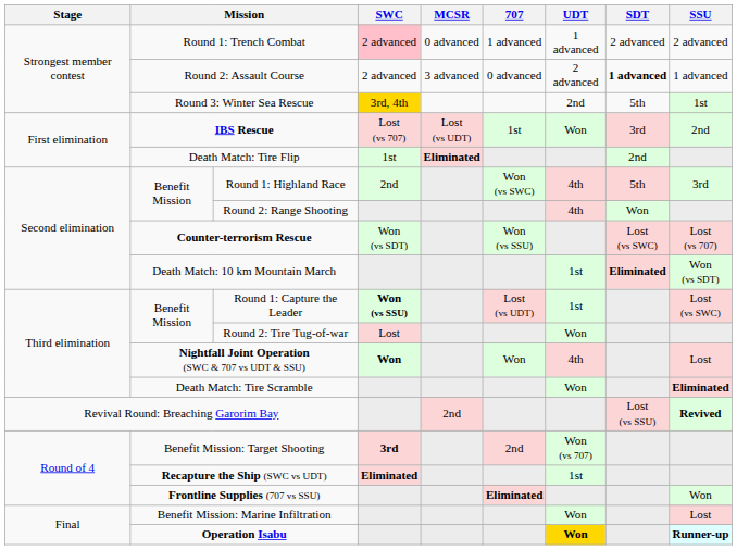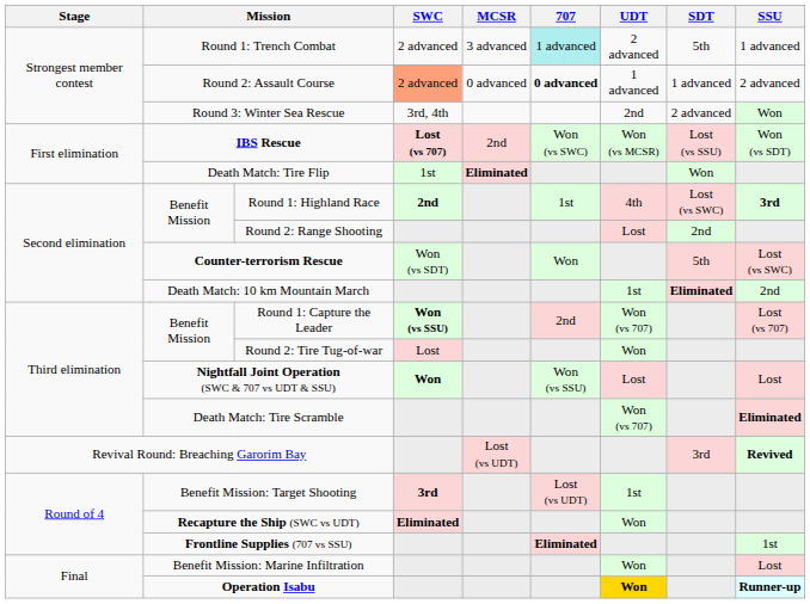 <table class="wikitable mw-collapsible mw-collapsed" style="font-size:90%; text-align:center;">
 <tr>
 <th style=max-width:4em>Stage</th>
 <th colspan="2">Mission</th>
 <th><a href='#'>SWC</a></th>
 <th><a href='#'>MCSR</a></th>
 <th><a href='#'>707</a></th>
 <th><a href='#'>UDT</a></th>
 <th><a href='#'>SDT</a></th>
 <th><a href='#'>SSU</a></th>
 </tr>
 <tr>
 <td rowspan="3" style="max-width:10em">Strongest member contest</td>
 <td colspan="2">Round 1: Trench Combat</td>
-<td style="background: pink;">2 advanced</td>
+<td>2 advanced</td>
+<td>3 advanced</td>
+<td style="background: paleturquoise;">1 advanced</td>
+<td>2 advanced</td>
+<td>5th</td>
+<td>1 advanced</td>
+</tr>
+<tr>
+<td colspan="2">Round 2: Assault Course</td>
+<td style="background: lightsalmon;">2 advanced</td>
 <td>0 advanced</td>
+<td><strong>0 advanced</strong></td>
 <td>1 advanced</td>
 <td>1 advanced</td>
 <td>2 advanced</td>
-<td>2 advanced</td>
-</tr>
-<tr>
-<td colspan="2">Round 2: Assault Course</td>
-<td>2 advanced</td>
-<td>3 advanced</td>
-<td>0 advanced</td>
-<td>2 advanced</td>
-<td><strong>1 advanced</strong></td>
-<td>1 advanced</td>
 </tr>
 <tr>
 <td colspan="2">Round 3: Winter Sea Rescue</td>
-<td style="background: gold;">3rd, 4th</td>
+<td>3rd, 4th</td>
 <td></td>
 <td></td>
 <td>2nd</td>
-<td>5th</td>
-<td bgcolor="#DFD">1st</td>
+<td>2 advanced</td>
+<td bgcolor="#DFD">Won</td>
 </tr>
 <tr>
 <td rowspan="2">First elimination</td>
 <td colspan="2"><strong><a href='#'>IBS</a> Rescue</strong></td>
-<td bgcolor="#FCD6D7">Lost<br><small>(vs 707)</small></td>
-<td bgcolor="#FCD6D7">Lost<br><small>(vs UDT)</small></td>
-<td bgcolor="#DFD">1st</td>
-<td bgcolor="#DFD">Won</td>
-<td bgcolor="#FCD6D7">3rd</td>
-<td bgcolor="#DFD">2nd</td>
+<td bgcolor="#FCD6D7"><strong>Lost<br><small>(vs 707)</small></strong></td>
+<td bgcolor="#FCD6D7">2nd</td>
+<td bgcolor="#DFD">Won<br><small>(vs SWC)</small></td>
+<td bgcolor="#DFD">Won<br><small>(vs MCSR)</small></td>
+<td bgcolor="#FCD6D7">Lost<br><small>(vs SSU)</small></td>
+<td bgcolor="#DFD">Won<br><small>(vs SDT)</small></td>
 </tr>
 <tr>
 <td colspan="2">Death Match: Tire Flip</td>
 <td bgcolor="#DFD">1st</td>
 <td bgcolor="#FCD6D7"><strong>Eliminated</strong></td>
 <td bgcolor="#ECECEC"></td>
 <td bgcolor="#ECECEC"></td>
-<td bgcolor="#DFD">2nd</td>
+<td bgcolor="#DFD">Won</td>
 <td bgcolor="#ECECEC"></td>
 </tr>
 <tr>
 <td rowspan="4">Second elimination</td>
 <td rowspan="2">Benefit Mission</td>
 <td>Round 1: Highland Race</td>
-<td bgcolor="#DFD">2nd</td>
+<td bgcolor="#DFD"><strong>2nd</strong></td>
 <td bgcolor="#ECECEC"></td>
-<td bgcolor="#DFD">Won<br><small>(vs SWC)</small></td>
+<td bgcolor="#DFD">1st</td>
 <td bgcolor="#FCD6D7">4th</td>
-<td bgcolor="#FCD6D7">5th</td>
-<td bgcolor="#DFD">3rd</td>
+<td bgcolor="#FCD6D7">Lost<br><small>(vs SWC)</small></td>
+<td bgcolor="#DFD"><strong>3rd</strong></td>
 </tr>
 <tr>
 <td>Round 2: Range Shooting</td>
 <td bgcolor="#ECECEC"></td>
 <td bgcolor="#ECECEC"></td>
 <td bgcolor="#ECECEC"></td>
-<td bgcolor="#FCD6D7">4th</td>
-<td bgcolor="#DFD">Won</td>
+<td bgcolor="#FCD6D7">Lost</td>
+<td bgcolor="#DFD">2nd</td>
 <td bgcolor="#ECECEC"></td>
 </tr>
 <tr>
 <td colspan="2"><strong>Counter-terrorism Rescue</strong></td>
 <td bgcolor="#DFD">Won<br><small>(vs SDT)</small></td>
 <td bgcolor="#ECECEC"></td>
-<td bgcolor="#DFD">Won<br><small>(vs SSU)</small></td>
+<td bgcolor="#DFD">Won</td>
 <td bgcolor="#ECECEC"></td>
+<td bgcolor="#FCD6D7">5th</td>
 <td bgcolor="#FCD6D7">Lost<br><small>(vs SWC)</small></td>
-<td bgcolor="#FCD6D7">Lost<br><small>(vs 707)</small></td>
 </tr>
 <tr>
 <td colspan="2">Death Match: 10 km Mountain March</td>
 <td bgcolor="#ECECEC"></td>
 <td bgcolor="#ECECEC"></td>
 <td bgcolor="#ECECEC"></td>
 <td bgcolor="#DFD">1st</td>
 <td bgcolor="#FCD6D7"><strong>Eliminated</strong></td>
-<td bgcolor="#DFD">Won<br><small>(vs SDT)</small></td>
+<td bgcolor="#DFD">2nd</td>
 </tr>
 <tr>
 <td rowspan="4">Third elimination</td>
 <td rowspan="2">Benefit Mission</td>
 <td>Round 1: Capture the Leader</td>
 <td bgcolor="#DFD"><strong>Won<br><small>(vs SSU)</small></strong></td>
 <td bgcolor="#ECECEC"></td>
-<td bgcolor="#FCD6D7">Lost<br><small>(vs UDT)</small></td>
-<td bgcolor="#DFD">1st</td>
+<td bgcolor="#FCD6D7">2nd</td>
+<td bgcolor="#DFD">Won<br><small>(vs 707)</small></td>
 <td bgcolor="#ECECEC"></td>
-<td bgcolor="#FCD6D7">Lost<br><small>(vs SWC)</small></td>
+<td bgcolor="#FCD6D7">Lost<br><small>(vs 707)</small></td>
 </tr>
 <tr>
 <td>Round 2: Tire Tug-of-war</td>
 <td bgcolor="#FCD6D7">Lost</td>
 <td bgcolor="#ECECEC"></td>
 <td bgcolor="#ECECEC"></td>
 <td bgcolor="#DFD">Won</td>
 <td bgcolor="#ECECEC"></td>
 <td bgcolor="#ECECEC"></td>
 </tr>
 <tr>
 <td colspan="2"><strong>Nightfall Joint Operation</strong><br><small>(SWC & 707 vs UDT & SSU)</small></td>
 <td bgcolor="#DFD"><strong>Won</strong></td>
 <td bgcolor="#ECECEC"></td>
-<td bgcolor="#DFD">Won</td>
-<td bgcolor="#FCD6D7">4th</td>
+<td bgcolor="#DFD">Won<br><small>(vs SSU)</small></td>
+<td bgcolor="#FCD6D7">Lost</td>
 <td bgcolor="#ECECEC"></td>
 <td bgcolor="#FCD6D7">Lost</td>
 </tr>
 <tr>
 <td colspan="2">Death Match: Tire Scramble</td>
 <td bgcolor="#ECECEC"></td>
 <td bgcolor="#ECECEC"></td>
 <td bgcolor="#ECECEC"></td>
-<td bgcolor="#DFD">Won</td>
+<td bgcolor="#DFD">Won<br><small>(vs 707)</small></td>
 <td bgcolor="#ECECEC"></td>
 <td bgcolor="#FCD6D7"><strong>Eliminated</strong></td>
 </tr>
 <tr>
 <td colspan="3">Revival Round: Breaching <a href='#'>Garorim Bay</a></td>
 <td bgcolor="#ECECEC"></td>
-<td bgcolor="#FCD6D7">2nd</td>
+<td bgcolor="#FCD6D7">Lost<br><small>(vs UDT)</small></td>
 <td bgcolor="#ECECEC"></td>
 <td bgcolor="#ECECEC"></td>
-<td bgcolor="#FCD6D7">Lost<br><small>(vs SSU)</small></td>
+<td bgcolor="#FCD6D7">3rd</td>
 <td bgcolor="#DFD"><strong>Revived</strong></td>
 </tr>
 <tr>
 <td rowspan="3"><a href='#'>Round of 4</a></td>
 <td colspan="2">Benefit Mission: Target Shooting</td>
 <td bgcolor="#FCD6D7"><strong>3rd</strong></td>
 <td bgcolor="#ECECEC"></td>
-<td bgcolor="#FCD6D7">2nd</td>
-<td bgcolor="#DFD">Won<br><small>(vs 707)</small></td>
+<td bgcolor="#FCD6D7">Lost<br><small>(vs UDT)</small></td>
+<td bgcolor="#DFD">1st</td>
 <td bgcolor="#ECECEC"></td>
 <td bgcolor="#ECECEC"></td>
 </tr>
 <tr>
 <td colspan="2"><strong>Recapture the Ship</strong> <small>(SWC vs UDT)</small></td>
 <td bgcolor="#FCD6D7"><strong>Eliminated</strong></td>
 <td bgcolor="#ECECEC"></td>
 <td bgcolor="#ECECEC"></td>
-<td bgcolor="#DFD">1st</td>
+<td bgcolor="#DFD">Won</td>
 <td bgcolor="#ECECEC"></td>
 <td bgcolor="#ECECEC"></td>
 </tr>
 <tr>
 <td colspan="2"><strong>Frontline Supplies</strong> <small>(707 vs SSU)</small></td>
 <td bgcolor="#ECECEC"></td>
 <td bgcolor="#ECECEC"></td>
 <td bgcolor="#FCD6D7"><strong>Eliminated</strong></td>
 <td bgcolor="#ECECEC"></td>
 <td bgcolor="#ECECEC"></td>
-<td bgcolor="#DFD">Won</td>
+<td bgcolor="#DFD">1st</td>
 </tr>
 <tr>
 <td rowspan="2">Final</td>
 <td colspan="2">Benefit Mission: Marine Infiltration</td>
 <td bgcolor="#ECECEC"></td>
 <td bgcolor="#ECECEC"></td>
 <td bgcolor="#ECECEC"></td>
 <td bgcolor="#DFD">Won</td>
 <td bgcolor="#ECECEC"></td>
 <td bgcolor="#FCD6D7">Lost</td>
 </tr>
 <tr>
 <td colspan="2"><strong>Operation <a href='#'>Isabu</a></strong></td>
 <td bgcolor="#ECECEC"></td>
 <td bgcolor="#ECECEC"></td>
 <td bgcolor="#ECECEC"></td>
 <td bgcolor="gold"><strong>Won</strong></td>
 <td bgcolor="#ECECEC"></td>
 <td bgcolor="#DFF"><strong>Runner-up</strong></td>
 </tr>
 </table>
